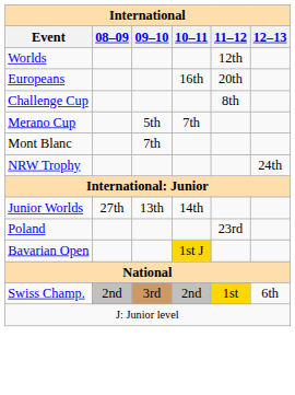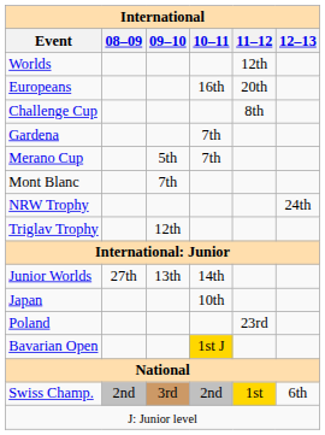 <table class="wikitable" style="text-align:center">
 <tr>
 <th style="background-color: #ffdead; " colspan=6 align=center>International</th>
 </tr>
 <tr>
 <th>Event</th>
 <th><a href='#'>08–09</a></th>
 <th><a href='#'>09–10</a></th>
 <th><a href='#'>10–11</a></th>
 <th><a href='#'>11–12</a></th>
 <th><a href='#'>12–13</a></th>
 </tr>
 <tr>
 <td align=left><a href='#'>Worlds</a></td>
 <td></td>
 <td></td>
 <td></td>
 <td>12th</td>
 <td></td>
 </tr>
 <tr>
 <td align=left><a href='#'>Europeans</a></td>
 <td></td>
 <td></td>
 <td>16th</td>
 <td>20th</td>
 <td></td>
 </tr>
 <tr>
 <td align=left><a href='#'>Challenge Cup</a></td>
 <td></td>
 <td></td>
 <td></td>
 <td>8th</td>
 <td></td>
 </tr>
 <tr>
+<td align=left><a href='#'>Gardena</a></td>
+<td></td>
+<td></td>
+<td>7th</td>
+<td></td>
+<td></td>
+</tr>
+<tr>
 <td align=left><a href='#'>Merano Cup</a></td>
 <td></td>
 <td>5th</td>
 <td>7th</td>
 <td></td>
 <td></td>
 </tr>
 <tr>
 <td align=left>Mont Blanc</td>
 <td></td>
 <td>7th</td>
 <td></td>
 <td></td>
 <td></td>
 </tr>
 <tr>
 <td align=left><a href='#'>NRW Trophy</a></td>
 <td></td>
 <td></td>
 <td></td>
 <td></td>
 <td>24th</td>
 </tr>
 <tr>
+<td align=left><a href='#'>Triglav Trophy</a></td>
+<td></td>
+<td>12th</td>
+<td></td>
+<td></td>
+<td></td>
+</tr>
+<tr>
 <th style="background-color: #ffdead; " colspan=6 align=center>International: Junior</th>
 </tr>
 <tr>
 <td align=left><a href='#'>Junior Worlds</a></td>
 <td>27th</td>
 <td>13th</td>
 <td>14th</td>
+<td></td>
+<td></td>
+</tr>
+<tr>
+<td align=left> <a href='#'>Japan</a></td>
+<td></td>
+<td></td>
+<td>10th</td>
 <td></td>
 <td></td>
 </tr>
 <tr>
 <td align=left> <a href='#'>Poland</a></td>
 <td></td>
 <td></td>
 <td></td>
 <td>23rd</td>
 <td></td>
 </tr>
 <tr>
 <td align=left><a href='#'>Bavarian Open</a></td>
 <td></td>
 <td></td>
 <td bgcolor=gold>1st J</td>
 <td></td>
 <td></td>
 </tr>
 <tr>
 <th style="background-color: #ffdead; " colspan=6 align=center>National</th>
 </tr>
 <tr>
 <td align=left><a href='#'>Swiss Champ.</a></td>
 <td bgcolor=silver>2nd</td>
 <td bgcolor=cc9966>3rd</td>
 <td bgcolor=silver>2nd</td>
 <td bgcolor=gold>1st</td>
 <td>6th</td>
 </tr>
 <tr>
 <td colspan=6 align=center><small> J: Junior level </small></td>
 </tr>
 </table>
